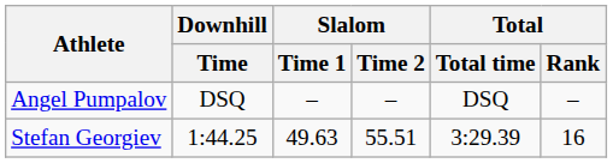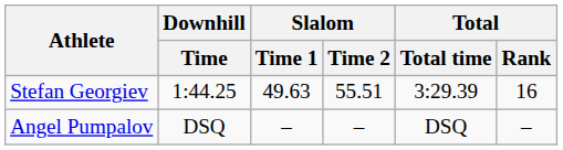 <table class="wikitable" style="font-size:90%">
 <tr>
 <th rowspan="2">Athlete</th>
 <th>Downhill</th>
 <th colspan="2">Slalom</th>
 <th colspan="2">Total</th>
 </tr>
 <tr>
 <th>Time</th>
 <th>Time 1</th>
 <th>Time 2</th>
 <th>Total time</th>
 <th>Rank</th>
 </tr>
 <tr>
+<td><a href='#'>Stefan Georgiev</a></td>
+<td align="center">1:44.25</td>
+<td align="center">49.63</td>
+<td align="center">55.51</td>
+<td align="center">3:29.39</td>
+<td align="center">16</td>
+</tr>
+<tr>
 <td><a href='#'>Angel Pumpalov</a></td>
 <td align="center">DSQ</td>
 <td align="center">–</td>
 <td align="center">–</td>
 <td align="center">DSQ</td>
 <td align="center">–</td>
 </tr>
-<tr>
-<td><a href='#'>Stefan Georgiev</a></td>
-<td align="center">1:44.25</td>
-<td align="center">49.63</td>
-<td align="center">55.51</td>
-<td align="center">3:29.39</td>
-<td align="center">16</td>
-</tr>
 </table>
